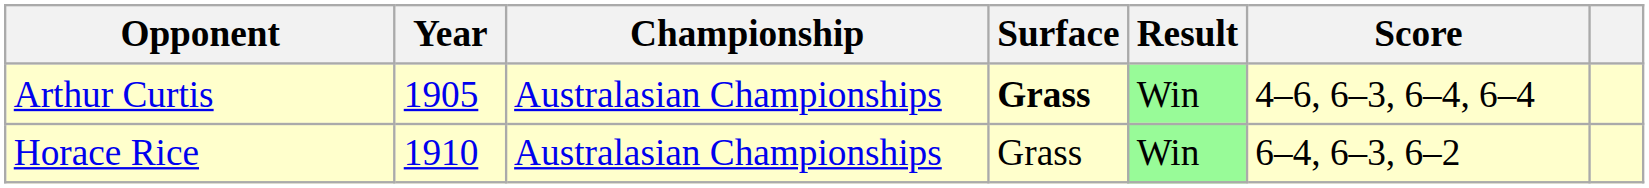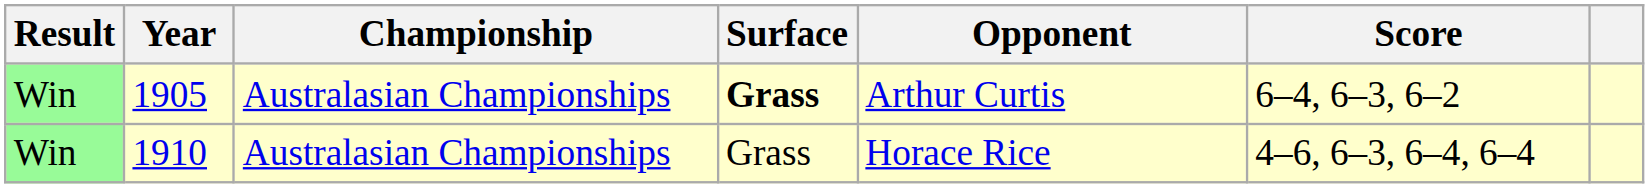 <table class="sortable wikitable">
 <tr>
-<th style="width:160px">Opponent</th>
+<th style="width:40px">Result</th>
 <th style="width:40px">Year</th>
 <th style="width:200px">Championship</th>
 <th style="width:50px">Surface</th>
-<th style="width:40px">Result</th>
+<th style="width:160px">Opponent</th>
 <th style="width:140px" class="unsortable">Score</th>
 <th width=15></th>
 </tr>
 <tr style="background:#ffffcc;">
-<td> <a href='#'>Arthur Curtis</a></td>
+<td style="background:#98fb98;">Win</td>
 <td><a href='#'>1905</a></td>
 <td><a href='#'>Australasian Championships</a></td>
 <td><strong>Grass</strong></td>
+<td> <a href='#'>Arthur Curtis</a></td>
+<td>6–4, 6–3, 6–2</td>
+<td></td>
+</tr>
+<tr style="background:#ffffcc;">
 <td style="background:#98fb98;">Win</td>
+<td><a href='#'>1910</a></td>
+<td><a href='#'>Australasian Championships</a></td>
+<td>Grass</td>
+<td> <a href='#'>Horace Rice</a></td>
 <td>4–6, 6–3, 6–4, 6–4</td>
 <td></td>
 </tr>
-<tr style="background:#ffffcc;">
-<td> <a href='#'>Horace Rice</a></td>
-<td><a href='#'>1910</a></td>
-<td><a href='#'>Australasian Championships</a></td>
-<td>Grass</td>
-<td style="background:#98fb98;">Win</td>
-<td>6–4, 6–3, 6–2</td>
-<td></td>
-</tr>
 </table>
